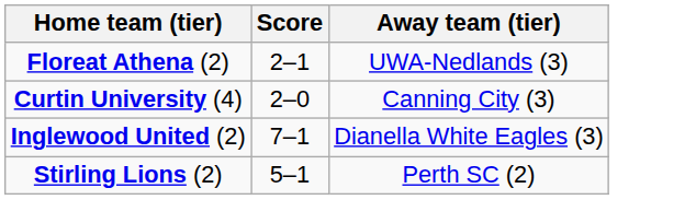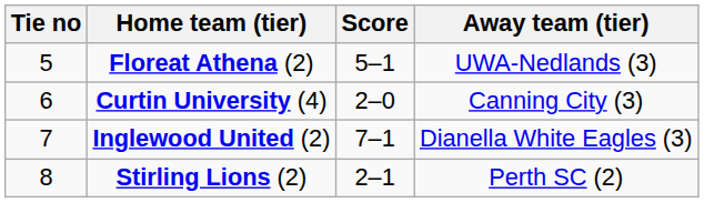 <table class="wikitable" style="text-align:center">
 <tr>
+<th>Tie no</th>
 <th>Home team (tier)</th>
 <th>Score</th>
 <th>Away team (tier)</th>
 </tr>
 <tr>
+<td>5</td>
 <td><strong><a href='#'>Floreat Athena</a></strong> (2)</td>
-<td>2–1</td>
+<td>5–1</td>
 <td><a href='#'>UWA-Nedlands</a> (3)</td>
 </tr>
 <tr>
+<td>6</td>
 <td><strong><a href='#'>Curtin University</a></strong> (4)</td>
 <td>2–0</td>
 <td><a href='#'>Canning City</a> (3)</td>
 </tr>
 <tr>
+<td>7</td>
 <td><strong><a href='#'>Inglewood United</a></strong> (2)</td>
 <td>7–1</td>
 <td><a href='#'>Dianella White Eagles</a> (3)</td>
 </tr>
 <tr>
+<td>8</td>
 <td><strong><a href='#'>Stirling Lions</a></strong> (2)</td>
-<td>5–1</td>
+<td>2–1</td>
 <td><a href='#'>Perth SC</a> (2)</td>
 </tr>
 </table>
